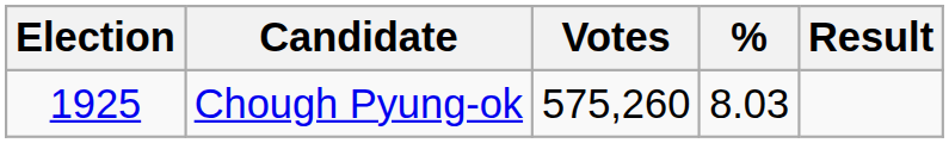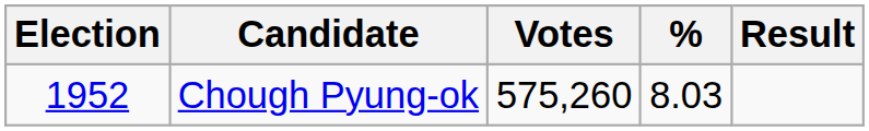 <table class="wikitable" style="text-align:center">
 <tr>
 <th>Election</th>
 <th>Candidate</th>
 <th>Votes</th>
 <th>%</th>
 <th>Result</th>
 </tr>
 <tr>
-<td><a href='#'>1925</a></td>
+<td><a href='#'>1952</a></td>
 <td><a href='#'>Chough Pyung-ok</a></td>
 <td>575,260</td>
 <td>8.03</td>
 <td></td>
 </tr>
 </table>
